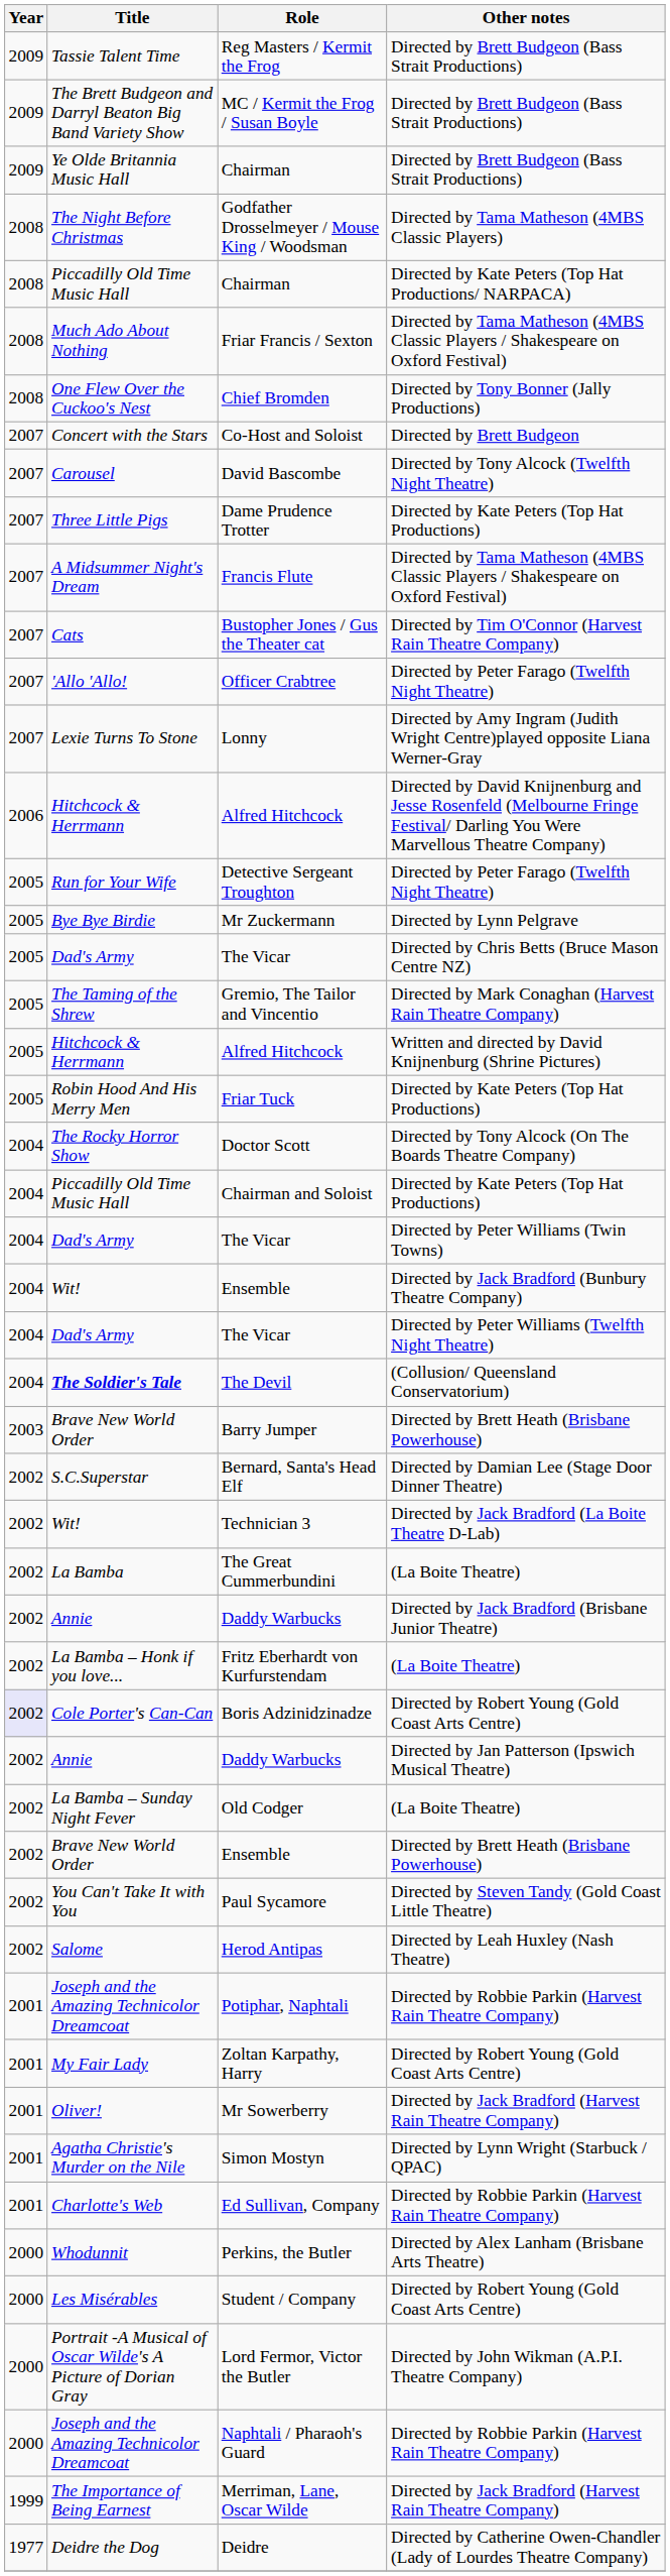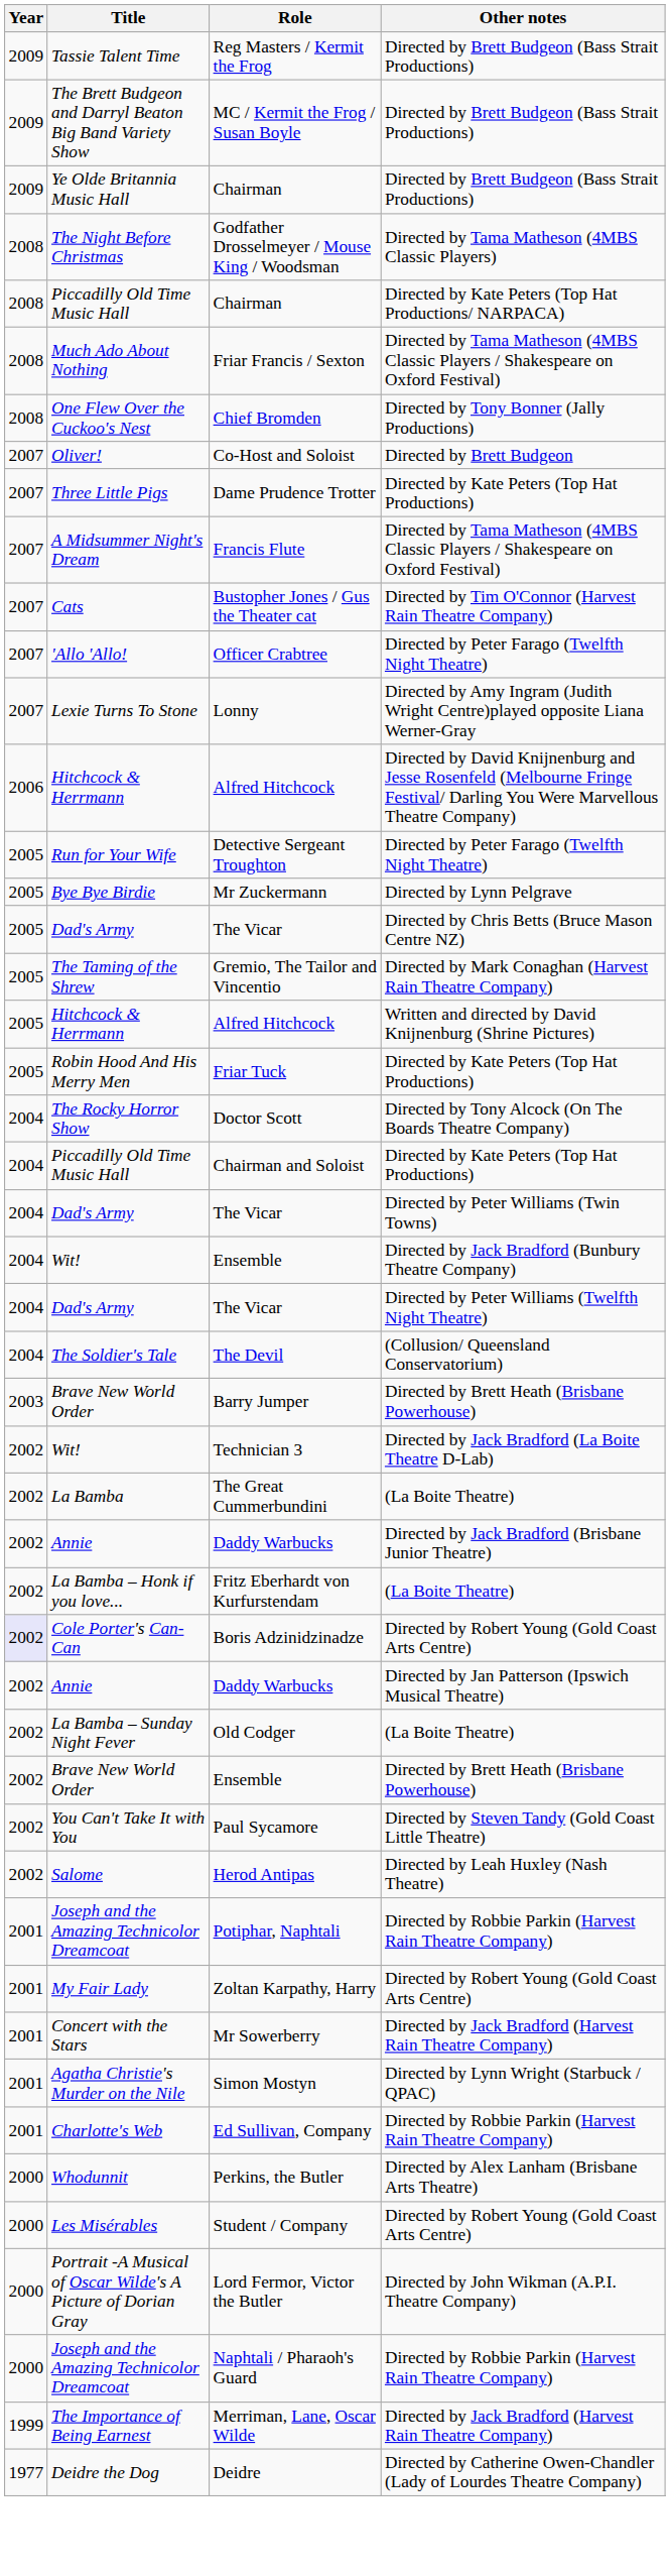 <table class="wikitable">
 <tr>
 <th>Year</th>
 <th>Title</th>
 <th>Role</th>
 <th>Other notes</th>
 </tr>
 <tr>
 <td>2009</td>
 <td><em>Tassie Talent Time</em></td>
 <td>Reg Masters / <a href='#'>Kermit the Frog</a></td>
 <td>Directed by <a href='#'>Brett Budgeon</a> (Bass Strait Productions)</td>
 </tr>
 <tr>
 <td>2009</td>
 <td><em>The Brett Budgeon and Darryl Beaton Big Band Variety Show</em></td>
 <td>MC / <a href='#'>Kermit the Frog</a> / <a href='#'>Susan Boyle</a></td>
 <td>Directed by <a href='#'>Brett Budgeon</a> (Bass Strait Productions)</td>
 </tr>
 <tr>
 <td>2009</td>
 <td><em>Ye Olde Britannia Music Hall</em></td>
 <td>Chairman</td>
 <td>Directed by <a href='#'>Brett Budgeon</a> (Bass Strait Productions)</td>
 </tr>
 <tr>
 <td>2008</td>
 <td><em><a href='#'>The Night Before Christmas</a></em></td>
 <td>Godfather Drosselmeyer / <a href='#'>Mouse King</a> / Woodsman</td>
 <td>Directed by <a href='#'>Tama Matheson</a> (<a href='#'>4MBS</a> Classic Players)</td>
 </tr>
 <tr>
 <td>2008</td>
 <td><em>Piccadilly Old Time Music Hall</em></td>
 <td>Chairman</td>
 <td>Directed by Kate Peters (Top Hat Productions/ NARPACA)</td>
 </tr>
 <tr>
 <td>2008</td>
 <td><em><a href='#'>Much Ado About Nothing</a></em></td>
 <td>Friar Francis / Sexton</td>
 <td>Directed by <a href='#'>Tama Matheson</a> (<a href='#'>4MBS</a> Classic Players / Shakespeare on Oxford Festival)</td>
 </tr>
 <tr>
 <td>2008</td>
 <td><em><a href='#'>One Flew Over the Cuckoo's Nest</a></em></td>
 <td><a href='#'>Chief Bromden</a></td>
 <td>Directed by <a href='#'>Tony Bonner</a> (Jally Productions)</td>
 </tr>
 <tr>
 <td>2007</td>
-<td><em>Concert with the Stars</em></td>
+<td><em><a href='#'>Oliver!</a></em></td>
 <td>Co-Host and Soloist</td>
 <td>Directed by <a href='#'>Brett Budgeon</a> </td>
-</tr>
-<tr>
-<td>2007</td>
-<td><em><a href='#'>Carousel</a></em></td>
-<td>David Bascombe</td>
-<td>Directed by Tony Alcock (<a href='#'>Twelfth Night Theatre</a>)</td>
 </tr>
 <tr>
 <td>2007</td>
 <td><em><a href='#'>Three Little Pigs</a></em></td>
 <td>Dame Prudence Trotter</td>
 <td>Directed by Kate Peters (Top Hat Productions)</td>
 </tr>
 <tr>
 <td>2007</td>
 <td><em><a href='#'>A Midsummer Night's Dream</a></em></td>
 <td><a href='#'>Francis Flute</a></td>
 <td>Directed by <a href='#'>Tama Matheson</a> (<a href='#'>4MBS</a> Classic Players / Shakespeare on Oxford Festival)</td>
 </tr>
 <tr>
 <td>2007</td>
 <td><em><a href='#'>Cats</a></em></td>
 <td><a href='#'>Bustopher Jones</a> / <a href='#'>Gus the Theater cat</a></td>
 <td>Directed by <a href='#'>Tim O'Connor</a> (<a href='#'>Harvest Rain Theatre Company</a>)</td>
 </tr>
 <tr>
 <td>2007</td>
 <td><em><a href='#'>'Allo 'Allo!</a></em></td>
 <td><a href='#'>Officer Crabtree</a></td>
 <td>Directed by Peter Farago (<a href='#'>Twelfth Night Theatre</a>)</td>
 </tr>
 <tr>
 <td>2007</td>
 <td><em>Lexie Turns To Stone</em></td>
 <td>Lonny</td>
 <td>Directed by Amy Ingram (Judith Wright Centre)played opposite Liana Werner-Gray</td>
 </tr>
 <tr>
 <td>2006</td>
 <td><em><a href='#'>Hitchcock & Herrmann</a></em></td>
 <td><a href='#'>Alfred Hitchcock</a></td>
 <td>Directed by David Knijnenburg and <a href='#'>Jesse Rosenfeld</a> (<a href='#'>Melbourne Fringe Festival</a>/ Darling You Were Marvellous Theatre Company)</td>
 </tr>
 <tr>
 <td>2005</td>
 <td><em><a href='#'>Run for Your Wife</a></em></td>
 <td>Detective Sergeant <a href='#'>Troughton</a></td>
 <td>Directed by Peter Farago (<a href='#'>Twelfth Night Theatre</a>)</td>
 </tr>
 <tr>
 <td>2005</td>
 <td><em><a href='#'>Bye Bye Birdie</a></em></td>
 <td>Mr Zuckermann</td>
 <td>Directed by Lynn Pelgrave</td>
 </tr>
 <tr>
 <td>2005</td>
 <td><em><a href='#'>Dad's Army</a></em></td>
 <td>The Vicar</td>
 <td>Directed by Chris Betts (Bruce Mason Centre NZ)</td>
 </tr>
 <tr>
 <td>2005</td>
 <td><em><a href='#'>The Taming of the Shrew</a></em></td>
 <td>Gremio, The Tailor and Vincentio</td>
 <td>Directed by Mark Conaghan (<a href='#'>Harvest Rain Theatre Company</a>)</td>
 </tr>
 <tr>
 <td>2005</td>
 <td><em><a href='#'>Hitchcock & Herrmann</a></em></td>
 <td><a href='#'>Alfred Hitchcock</a></td>
 <td>Written and directed by David Knijnenburg (Shrine Pictures)</td>
 </tr>
 <tr>
 <td>2005</td>
 <td><em>Robin Hood And His Merry Men</em></td>
 <td><a href='#'>Friar Tuck</a></td>
 <td>Directed by Kate Peters (Top Hat Productions)</td>
 </tr>
 <tr>
 <td>2004</td>
 <td><em><a href='#'>The Rocky Horror Show</a></em></td>
 <td>Doctor Scott</td>
 <td>Directed by Tony Alcock (On The Boards Theatre Company)</td>
 </tr>
 <tr>
 <td>2004</td>
 <td><em>Piccadilly Old Time Music Hall</em></td>
 <td>Chairman and Soloist</td>
 <td>Directed by Kate Peters (Top Hat Productions)</td>
 </tr>
 <tr>
 <td>2004</td>
 <td><em><a href='#'>Dad's Army</a></em></td>
 <td>The Vicar</td>
 <td>Directed by Peter Williams (Twin Towns)</td>
 </tr>
 <tr>
 <td>2004</td>
 <td><em>Wit!</em></td>
 <td>Ensemble</td>
 <td>Directed by <a href='#'>Jack Bradford</a> (Bunbury Theatre Company)</td>
 </tr>
 <tr>
 <td>2004</td>
 <td><em><a href='#'>Dad's Army</a></em></td>
 <td>The Vicar</td>
 <td>Directed by Peter Williams (<a href='#'>Twelfth Night Theatre</a>)</td>
 </tr>
 <tr>
 <td>2004</td>
-<td><strong><em><a href='#'>The Soldier's Tale</a></em></strong></td>
+<td><em><a href='#'>The Soldier's Tale</a></em></td>
 <td><a href='#'>The Devil</a></td>
 <td>(Collusion/ Queensland Conservatorium)</td>
 </tr>
 <tr>
 <td>2003</td>
 <td><em>Brave New World Order</em></td>
 <td>Barry Jumper</td>
 <td>Directed by Brett Heath (<a href='#'>Brisbane Powerhouse</a>)</td>
-</tr>
-<tr>
-<td>2002</td>
-<td><em>S.C.Superstar</em></td>
-<td>Bernard, Santa's Head Elf</td>
-<td>Directed by Damian Lee (Stage Door Dinner Theatre)</td>
 </tr>
 <tr>
 <td>2002</td>
 <td><em>Wit!</em></td>
 <td>Technician 3</td>
 <td>Directed by <a href='#'>Jack Bradford</a> (<a href='#'>La Boite Theatre</a> D-Lab)</td>
 </tr>
 <tr>
 <td>2002</td>
 <td><em>La Bamba</em></td>
 <td>The Great Cummerbundini</td>
 <td>(La Boite Theatre)</td>
 </tr>
 <tr>
 <td>2002</td>
 <td><em><a href='#'>Annie</a></em></td>
 <td><a href='#'>Daddy Warbucks</a></td>
 <td>Directed by <a href='#'>Jack Bradford</a> (Brisbane Junior Theatre)</td>
 </tr>
 <tr>
 <td>2002</td>
 <td><em>La Bamba – Honk if you love...</em></td>
 <td>Fritz Eberhardt von Kurfurstendam</td>
 <td>(<a href='#'>La Boite Theatre</a>)</td>
 </tr>
 <tr>
 <td style="background: lavender;">2002</td>
 <td><em><a href='#'>Cole Porter</a>'s <a href='#'>Can-Can</a></em></td>
 <td>Boris Adzinidzinadze</td>
 <td>Directed by Robert Young (Gold Coast Arts Centre)</td>
 </tr>
 <tr>
 <td>2002</td>
 <td><em><a href='#'>Annie</a></em></td>
 <td><a href='#'>Daddy Warbucks</a></td>
 <td>Directed by Jan Patterson (Ipswich Musical Theatre)</td>
 </tr>
 <tr>
 <td>2002</td>
 <td><em>La Bamba – Sunday Night Fever</em></td>
 <td>Old Codger</td>
 <td>(La Boite Theatre)</td>
 </tr>
 <tr>
 <td>2002</td>
 <td><em>Brave New World Order</em></td>
 <td>Ensemble</td>
 <td>Directed by Brett Heath (<a href='#'>Brisbane Powerhouse</a>)</td>
 </tr>
 <tr>
 <td>2002</td>
 <td><em>You Can't Take It with You</em></td>
 <td>Paul Sycamore</td>
 <td>Directed by <a href='#'>Steven Tandy</a> (Gold Coast Little Theatre)</td>
 </tr>
 <tr>
 <td>2002</td>
 <td><em><a href='#'>Salome</a></em></td>
 <td><a href='#'>Herod Antipas</a></td>
 <td>Directed by Leah Huxley (Nash Theatre)</td>
 </tr>
 <tr>
 <td>2001</td>
 <td><em><a href='#'>Joseph and the Amazing Technicolor Dreamcoat</a></em></td>
 <td><a href='#'>Potiphar</a>, <a href='#'>Naphtali</a></td>
 <td>Directed by Robbie Parkin (<a href='#'>Harvest Rain Theatre Company</a>)</td>
 </tr>
 <tr>
 <td>2001</td>
 <td><em><a href='#'>My Fair Lady</a></em></td>
 <td>Zoltan Karpathy, Harry</td>
 <td>Directed by Robert Young (Gold Coast Arts Centre)</td>
 </tr>
 <tr>
 <td>2001</td>
-<td><em><a href='#'>Oliver!</a></em></td>
+<td><em>Concert with the Stars</em></td>
 <td>Mr Sowerberry</td>
 <td>Directed by <a href='#'>Jack Bradford</a> (<a href='#'>Harvest Rain Theatre Company</a>)</td>
 </tr>
 <tr>
 <td>2001</td>
 <td><em><a href='#'>Agatha Christie</a>'s <a href='#'>Murder on the Nile</a></em></td>
 <td>Simon Mostyn</td>
 <td>Directed by Lynn Wright (Starbuck / QPAC)</td>
 </tr>
 <tr>
 <td>2001</td>
 <td><em><a href='#'>Charlotte's Web</a></em></td>
 <td><a href='#'>Ed Sullivan</a>, Company</td>
 <td>Directed by Robbie Parkin (<a href='#'>Harvest Rain Theatre Company</a>)</td>
 </tr>
 <tr>
 <td>2000</td>
 <td><em><a href='#'>Whodunnit</a></em></td>
 <td>Perkins, the Butler</td>
 <td>Directed by Alex Lanham (Brisbane Arts Theatre)</td>
 </tr>
 <tr>
 <td>2000</td>
 <td><em><a href='#'>Les Misérables</a></em></td>
 <td>Student / Company</td>
 <td>Directed by Robert Young (Gold Coast Arts Centre)</td>
 </tr>
 <tr>
 <td>2000</td>
 <td><em>Portrait -A Musical of <a href='#'>Oscar Wilde</a>'s A Picture of Dorian Gray</em></td>
 <td>Lord Fermor, Victor the Butler</td>
 <td>Directed by John Wikman (A.P.I. Theatre Company)</td>
 </tr>
 <tr>
 <td>2000</td>
 <td><em><a href='#'>Joseph and the Amazing Technicolor Dreamcoat</a></em></td>
 <td><a href='#'>Naphtali</a> / Pharaoh's Guard</td>
 <td>Directed by Robbie Parkin (<a href='#'>Harvest Rain Theatre Company</a>)</td>
 </tr>
 <tr>
 <td>1999</td>
 <td><em><a href='#'>The Importance of Being Earnest</a></em></td>
 <td>Merriman, <a href='#'>Lane</a>, <a href='#'>Oscar Wilde</a></td>
 <td>Directed by <a href='#'>Jack Bradford</a> (<a href='#'>Harvest Rain Theatre Company</a>)</td>
 </tr>
 <tr>
 <td>1977</td>
 <td><em>Deidre the Dog</em></td>
 <td>Deidre</td>
 <td>Directed by Catherine Owen-Chandler (Lady of Lourdes Theatre Company)</td>
 </tr>
 <tr>
 </tr>
 </table>
